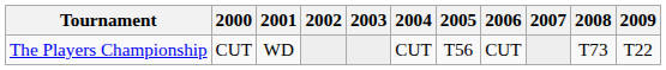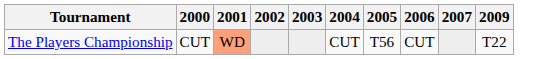 <table class="wikitable" style="font-size:95%;text-align:center;">
 <tr>
 <th>Tournament</th>
 <th>2000</th>
 <th>2001</th>
 <th>2002</th>
 <th>2003</th>
 <th>2004</th>
 <th>2005</th>
 <th>2006</th>
 <th>2007</th>
-<th>2008</th>
 <th>2009</th>
 </tr>
 <tr>
 <td align=left><a href='#'>The Players Championship</a></td>
 <td>CUT</td>
-<td>WD</td>
+<td style="background: lightsalmon;">WD</td>
 <td style="background:#eeeeee;"></td>
 <td style="background:#eeeeee;"></td>
 <td>CUT</td>
 <td>T56</td>
 <td>CUT</td>
 <td style="background:#eeeeee;"></td>
-<td>T73</td>
 <td>T22</td>
 </tr>
 </table>
